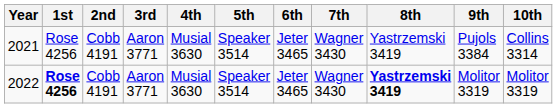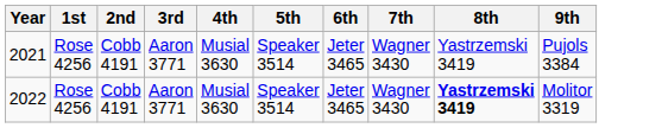 <table class=wikitable>
 <tr>
 <th>Year</th>
 <th>1st</th>
 <th>2nd</th>
 <th>3rd</th>
 <th>4th</th>
 <th>5th</th>
 <th>6th</th>
 <th>7th</th>
 <th>8th</th>
 <th>9th</th>
-<th>10th</th>
 </tr>
 <tr>
 <td>2021</td>
 <td><a href='#'>Rose</a><br>4256</td>
 <td><a href='#'>Cobb</a><br>4191</td>
 <td><a href='#'>Aaron</a><br>3771</td>
 <td><a href='#'>Musial</a><br>3630</td>
 <td><a href='#'>Speaker</a><br>3514</td>
 <td><a href='#'>Jeter</a><br>3465</td>
 <td><a href='#'>Wagner</a><br>3430</td>
 <td><a href='#'>Yastrzemski</a><br>3419</td>
 <td><a href='#'>Pujols</a><br>3384</td>
-<td><a href='#'>Collins</a><br>3314</td>
 </tr>
 <tr>
 <td>2022</td>
-<td><strong><a href='#'>Rose</a><br>4256</strong></td>
+<td><a href='#'>Rose</a><br>4256</td>
 <td><a href='#'>Cobb</a><br>4191</td>
 <td><a href='#'>Aaron</a><br>3771</td>
 <td><a href='#'>Musial</a><br>3630</td>
 <td><a href='#'>Speaker</a><br>3514</td>
 <td><a href='#'>Jeter</a><br>3465</td>
 <td><a href='#'>Wagner</a><br>3430</td>
 <td><strong><a href='#'>Yastrzemski</a><br>3419</strong></td>
 <td><a href='#'>Molitor</a><br>3319</td>
-<td><a href='#'>Molitor</a><br>3319</td>
 </tr>
 </table>
